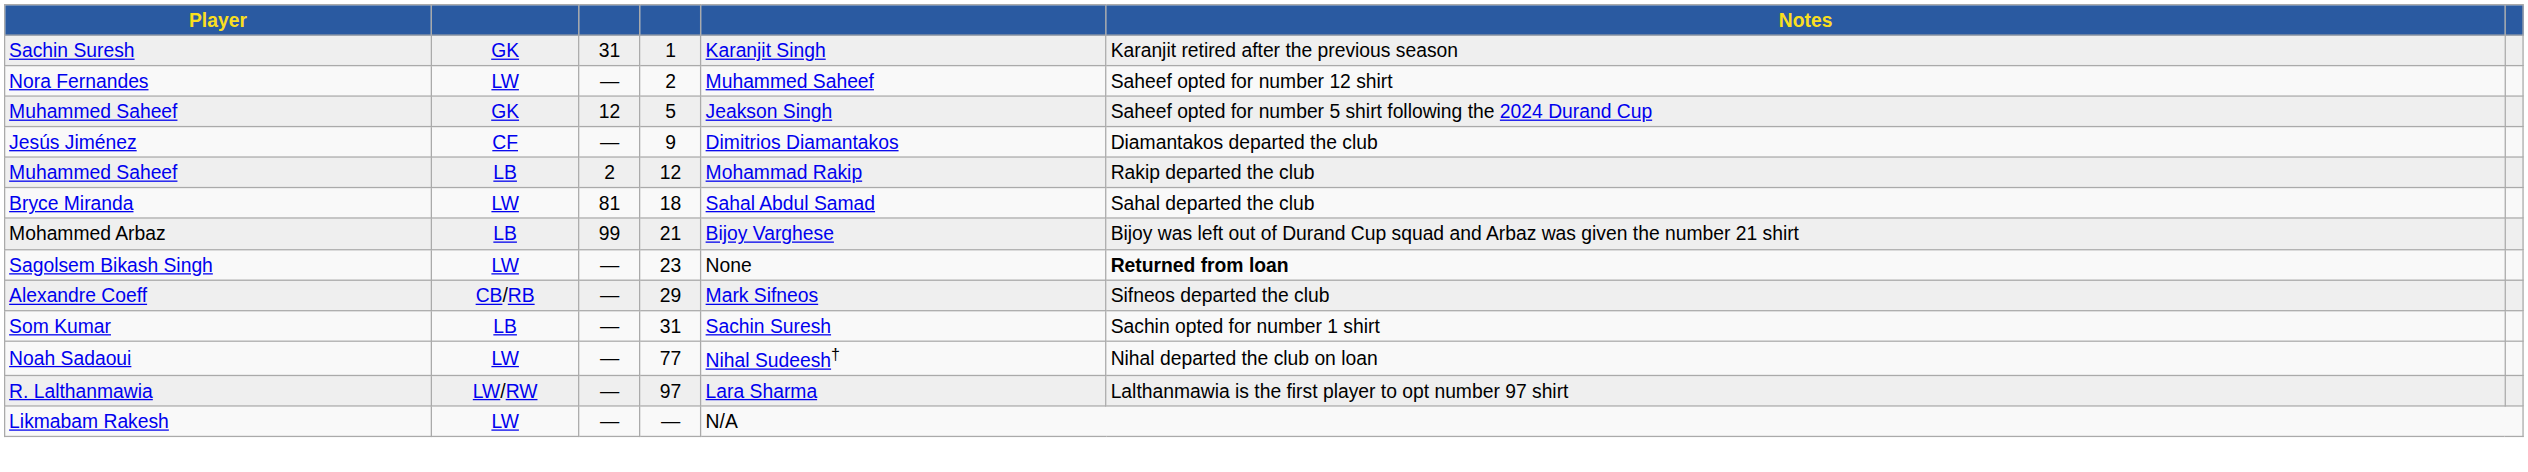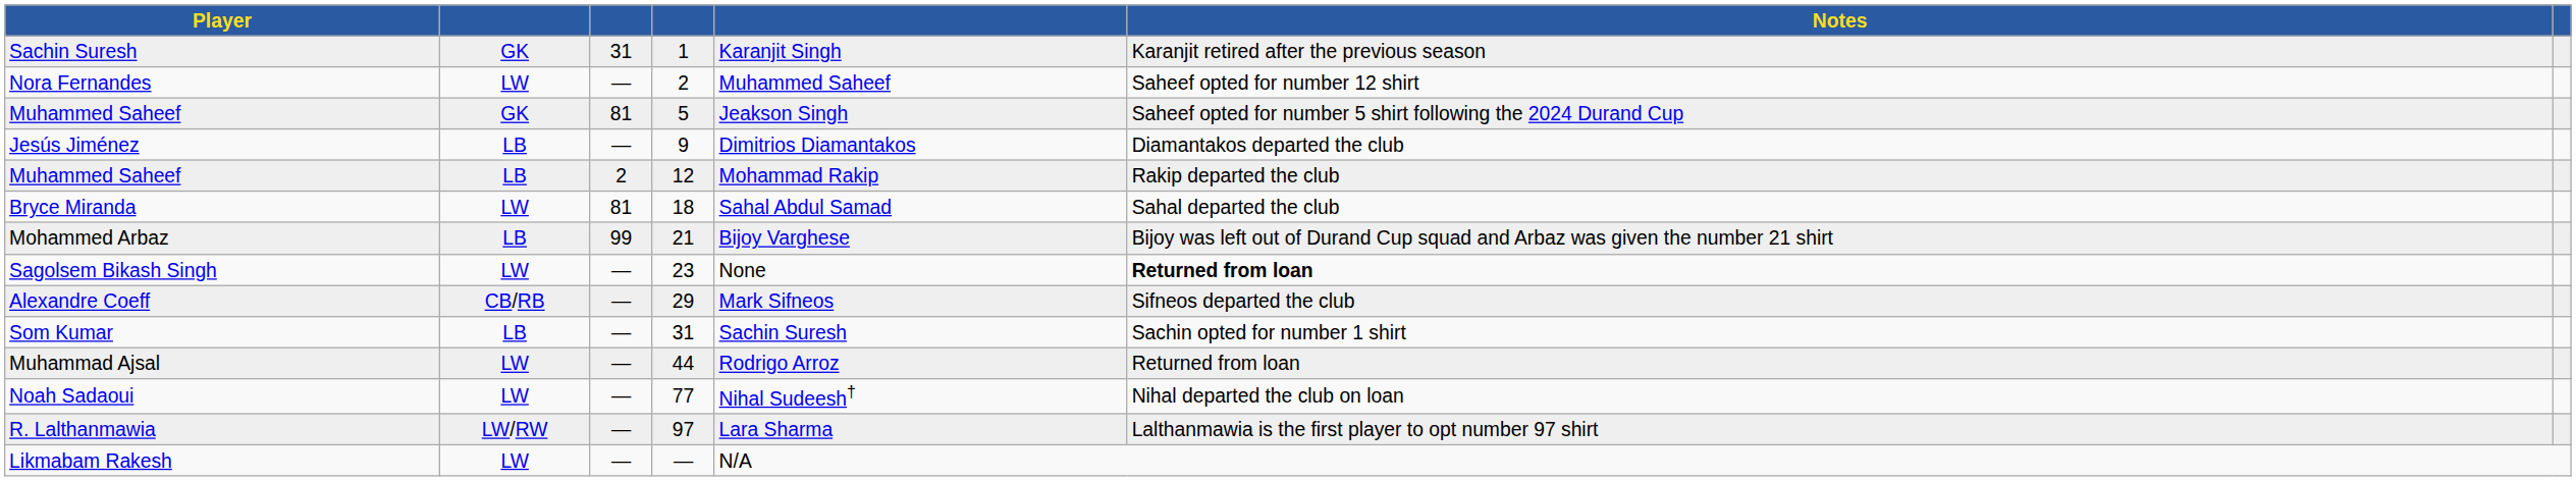 <table class="wikitable sortable" style="text-align:center; font-size:95%; width:100%;">
 <tr>
 <th style="background:#2A5AA1; color:#FADF20; text-align:center;">Player</th>
 <th style="background:#2A5AA1; color:#FADF20; text-align:center;"></th>
 <th style="background:#2A5AA1; color:#FADF20; text-align:center;"></th>
 <th style="background:#2A5AA1; color:#FADF20; text-align:center;"></th>
 <th style="background:#2A5AA1; color:#FADF20; text-align:center;"></th>
 <th style="background:#2A5AA1; color:#FADF20; text-align:center;">Notes</th>
 <th style="background:#2A5AA1; color:#FADF20; text-align:center;"></th>
 </tr>
 <tr bgcolor="#EFEFEF">
 <td style="text-align:left;"> <a href='#'>Sachin Suresh</a></td>
 <td><a href='#'>GK</a></td>
 <td>31</td>
 <td>1</td>
 <td style="text-align:left;"> <a href='#'>Karanjit Singh</a></td>
 <td style="text-align:left;">Karanjit retired after the previous season</td>
 <td></td>
 </tr>
 <tr>
 <td style="text-align:left;"> <a href='#'>Nora Fernandes</a></td>
 <td><a href='#'>LW</a></td>
 <td>—</td>
 <td>2</td>
 <td style="text-align:left;"> <a href='#'>Muhammed Saheef</a></td>
 <td style="text-align:left;">Saheef opted for number 12 shirt</td>
 <td></td>
 </tr>
 <tr bgcolor="#EFEFEF">
 <td style="text-align:left;"> <a href='#'>Muhammed Saheef</a></td>
 <td><a href='#'>GK</a></td>
-<td>12</td>
+<td>81</td>
 <td>5</td>
 <td style="text-align:left;"> <a href='#'>Jeakson Singh</a></td>
 <td style="text-align:left;">Saheef opted for number 5 shirt following the <a href='#'>2024 Durand Cup</a></td>
 <td></td>
 </tr>
 <tr>
 <td style="text-align:left;"> <a href='#'>Jesús Jiménez</a></td>
-<td><a href='#'>CF</a></td>
+<td><a href='#'>LB</a></td>
 <td>—</td>
 <td>9</td>
 <td style="text-align:left;"> <a href='#'>Dimitrios Diamantakos</a></td>
 <td style="text-align:left;">Diamantakos departed the club</td>
 <td></td>
 </tr>
 <tr bgcolor="#EFEFEF">
 <td style="text-align:left;"> <a href='#'>Muhammed Saheef</a></td>
 <td><a href='#'>LB</a></td>
 <td>2</td>
 <td>12</td>
 <td style="text-align:left;"> <a href='#'>Mohammad Rakip</a></td>
 <td style="text-align:left;">Rakip departed the club</td>
 <td></td>
 </tr>
 <tr>
 <td style="text-align:left;"> <a href='#'>Bryce Miranda</a></td>
 <td><a href='#'>LW</a></td>
 <td>81</td>
 <td>18</td>
 <td style="text-align:left;"> <a href='#'>Sahal Abdul Samad</a></td>
 <td style="text-align:left;">Sahal departed the club</td>
 <td></td>
 </tr>
 <tr bgcolor="#EFEFEF">
 <td style="text-align:left;"> Mohammed Arbaz</td>
 <td><a href='#'>LB</a></td>
 <td>99</td>
 <td>21</td>
 <td style="text-align:left;"> <a href='#'>Bijoy Varghese</a></td>
 <td style="text-align:left;">Bijoy was left out of Durand Cup squad and Arbaz was given the number 21 shirt</td>
 <td></td>
 </tr>
 <tr>
 <td style="text-align:left;"> <a href='#'>Sagolsem Bikash Singh</a></td>
 <td><a href='#'>LW</a></td>
 <td>—</td>
 <td>23</td>
 <td style="text-align:left;">None</td>
 <td style="text-align:left;"><strong>Returned from loan</strong></td>
 <td></td>
 </tr>
 <tr bgcolor="#EFEFEF">
 <td style="text-align:left;"> <a href='#'>Alexandre Coeff</a></td>
 <td><a href='#'>CB</a>/<a href='#'>RB</a></td>
 <td>—</td>
 <td>29</td>
 <td style="text-align:left;"> <a href='#'>Mark Sifneos</a></td>
 <td style="text-align:left;">Sifneos departed the club</td>
 <td></td>
 </tr>
 <tr>
 <td style="text-align:left;"> <a href='#'>Som Kumar</a></td>
 <td><a href='#'>LB</a></td>
 <td>—</td>
 <td>31</td>
 <td style="text-align:left;"> <a href='#'>Sachin Suresh</a></td>
 <td style="text-align:left;">Sachin opted for number 1 shirt</td>
 <td></td>
 </tr>
+<tr bgcolor="#EFEFEF">
+<td style="text-align:left;"> Muhammad Ajsal</td>
+<td><a href='#'>LW</a></td>
+<td>—</td>
+<td>44</td>
+<td style="text-align:left;"> <a href='#'>Rodrigo Arroz</a></td>
+<td style="text-align:left;">Returned from loan</td>
+<td></td>
+</tr>
 <tr>
 <td style="text-align:left;"> <a href='#'>Noah Sadaoui</a></td>
 <td><a href='#'>LW</a></td>
 <td>—</td>
 <td>77</td>
 <td style="text-align:left;"> <a href='#'>Nihal Sudeesh</a><sup>†</sup></td>
 <td style="text-align:left;">Nihal departed the club on loan</td>
 <td></td>
 </tr>
 <tr bgcolor="#EFEFEF">
 <td style="text-align:left;"> <a href='#'>R. Lalthanmawia</a></td>
 <td><a href='#'>LW</a>/<a href='#'>RW</a></td>
 <td>—</td>
 <td>97</td>
 <td style="text-align:left;"> <a href='#'>Lara Sharma</a></td>
 <td style="text-align:left;">Lalthanmawia is the first player to opt number 97 shirt</td>
 <td></td>
 </tr>
 <tr>
 <td style="text-align:left;"> <a href='#'>Likmabam Rakesh</a></td>
 <td><a href='#'>LW</a></td>
 <td>—</td>
 <td>—</td>
 <td colspan="3" style="text-align:left;">N/A</td>
 </tr>
 </table>
